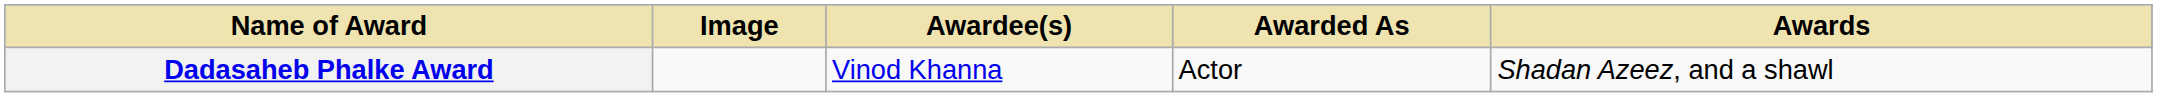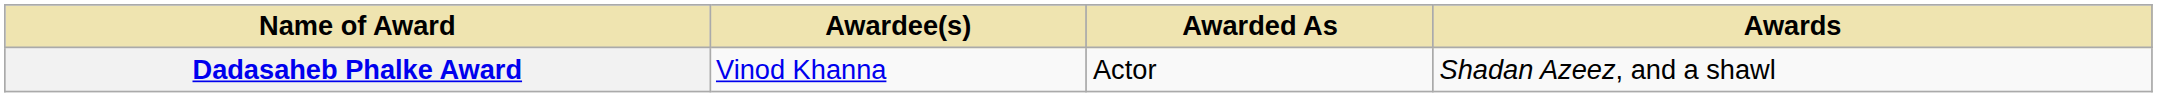 <table class="wikitable plainrowheaders" style="width:100%;">
 <tr>
 <th scope="col" style="background-color:#EFE4B0;">Name of Award</th>
-<th scope="col" style="background-color:#EFE4B0;">Image</th>
 <th scope="col" style="background-color:#EFE4B0;">Awardee(s)</th>
 <th scope="col" style="background-color:#EFE4B0;">Awarded As</th>
 <th scope="col" style="background-color:#EFE4B0;">Awards</th>
 </tr>
 <tr>
 <th scope="row"><a href='#'>Dadasaheb Phalke Award</a></th>
-<td></td>
 <td><a href='#'>Vinod Khanna</a> </td>
 <td>Actor</td>
 <td><em>Shadan Azeez</em>,  and a shawl</td>
 </tr>
 </table>
